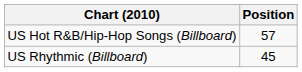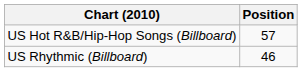 <table class="wikitable sortable">
 <tr>
 <th>Chart (2010)</th>
 <th>Position</th>
 </tr>
 <tr>
 <td>US Hot R&B/Hip-Hop Songs (<em>Billboard</em>)</td>
 <td align="center">57</td>
 </tr>
 <tr>
 <td>US Rhythmic (<em>Billboard</em>)</td>
-<td align="center">45</td>
+<td align="center">46</td>
 </tr>
 </table>
